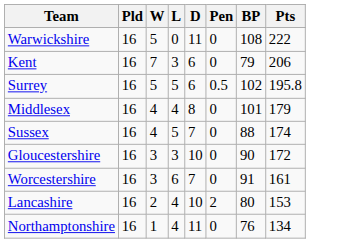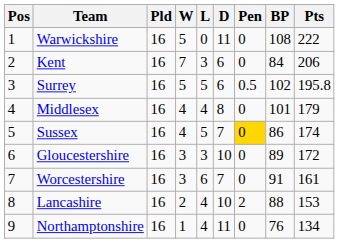 <table class="wikitable">
 <tr>
+<th>Pos</th>
 <th>Team</th>
 <th>Pld</th>
 <th>W</th>
 <th>L</th>
 <th>D</th>
 <th>Pen</th>
 <th>BP</th>
 <th>Pts</th>
 </tr>
 <tr>
+<td>1</td>
 <td><a href='#'>Warwickshire</a></td>
 <td>16</td>
 <td>5</td>
 <td>0</td>
 <td>11</td>
 <td>0</td>
 <td>108</td>
 <td>222</td>
 </tr>
 <tr>
+<td>2</td>
 <td><a href='#'>Kent</a></td>
 <td>16</td>
 <td>7</td>
 <td>3</td>
 <td>6</td>
 <td>0</td>
-<td>79</td>
+<td>84</td>
 <td>206</td>
 </tr>
 <tr>
+<td>3</td>
 <td><a href='#'>Surrey</a></td>
 <td>16</td>
 <td>5</td>
 <td>5</td>
 <td>6</td>
 <td>0.5</td>
 <td>102</td>
 <td>195.8</td>
 </tr>
 <tr>
+<td>4</td>
 <td><a href='#'>Middlesex</a></td>
 <td>16</td>
 <td>4</td>
 <td>4</td>
 <td>8</td>
 <td>0</td>
 <td>101</td>
 <td>179</td>
 </tr>
 <tr>
+<td>5</td>
 <td><a href='#'>Sussex</a></td>
 <td>16</td>
 <td>4</td>
 <td>5</td>
 <td>7</td>
-<td>0</td>
-<td>88</td>
+<td style="background: gold;">0</td>
+<td>86</td>
 <td>174</td>
 </tr>
 <tr>
+<td>6</td>
 <td><a href='#'>Gloucestershire</a></td>
 <td>16</td>
 <td>3</td>
 <td>3</td>
 <td>10</td>
 <td>0</td>
-<td>90</td>
+<td>89</td>
 <td>172</td>
 </tr>
 <tr>
+<td>7</td>
 <td><a href='#'>Worcestershire</a></td>
 <td>16</td>
 <td>3</td>
 <td>6</td>
 <td>7</td>
 <td>0</td>
 <td>91</td>
 <td>161</td>
 </tr>
 <tr>
+<td>8</td>
 <td><a href='#'>Lancashire</a></td>
 <td>16</td>
 <td>2</td>
 <td>4</td>
 <td>10</td>
 <td>2</td>
-<td>80</td>
+<td>88</td>
 <td>153</td>
 </tr>
 <tr>
+<td>9</td>
 <td><a href='#'>Northamptonshire</a></td>
 <td>16</td>
 <td>1</td>
 <td>4</td>
 <td>11</td>
 <td>0</td>
 <td>76</td>
 <td>134</td>
 </tr>
 </table>
